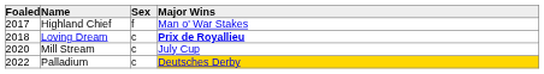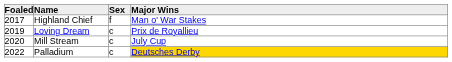 <table border="1" cellpadding="0" style="border-collapse: collapse; font-size:90%">
 <tr bgcolor="#eeeeee">
 <td width="35px"><strong>Foaled</strong></td>
 <td width="120px"><strong>Name</strong></td>
 <td width="35px"><strong>Sex</strong></td>
 <td width="510px"><strong>Major Wins</strong></td>
 </tr>
 <tr>
 <td>2017</td>
 <td>Highland Chief</td>
 <td>f</td>
 <td><a href='#'>Man o' War Stakes</a></td>
 </tr>
 <tr>
-<td>2018</td>
+<td>2019</td>
 <td><a href='#'>Loving Dream</a></td>
 <td>c</td>
-<td><strong><a href='#'>Prix de Royallieu</a></strong></td>
+<td><a href='#'>Prix de Royallieu</a></td>
 </tr>
 <tr>
 <td>2020</td>
 <td>Mill Stream</td>
 <td>c</td>
 <td><a href='#'>July Cup</a></td>
 </tr>
 <tr>
 <td>2022</td>
 <td>Palladium</td>
 <td>c</td>
 <td style="background: gold;"><a href='#'>Deutsches Derby</a></td>
 </tr>
 </table>
